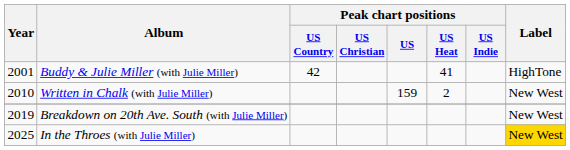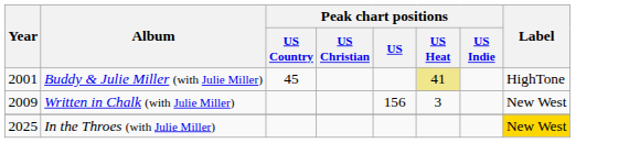 <table class="wikitable">
 <tr>
 <th rowspan="2">Year</th>
 <th rowspan="2">Album</th>
 <th colspan="5">Peak chart positions</th>
 <th rowspan="2">Label</th>
 </tr>
 <tr>
 <th width="40"><small><a href='#'>US Country</a></small></th>
 <th width="40"><small><a href='#'>US Christian</a></small></th>
 <th width="40"><small><a href='#'>US</a></small></th>
 <th width="40"><small><a href='#'>US Heat</a></small></th>
 <th width="40"><small><a href='#'>US Indie</a></small></th>
 </tr>
 <tr>
 <td>2001</td>
 <td><em><a href='#'>Buddy & Julie Miller</a></em> <small>(with <a href='#'>Julie Miller</a>)</small></td>
-<td align="center">42</td>
+<td align="center">45</td>
 <td></td>
 <td></td>
-<td align="center">41</td>
+<td align="center" style="background: khaki;">41</td>
 <td></td>
 <td>HighTone</td>
 </tr>
 <tr>
-<td>2010</td>
+<td>2009</td>
 <td><em><a href='#'>Written in Chalk</a></em> <small>(with <a href='#'>Julie Miller</a>)</small></td>
 <td></td>
 <td></td>
-<td align="center">159</td>
-<td align="center">2</td>
+<td align="center">156</td>
+<td align="center">3</td>
 <td></td>
 <td>New West</td>
 </tr>
 <tr>
-</tr>
-<tr>
-<td>2019</td>
-<td><em>Breakdown on 20th Ave. South</em> <small>(with <a href='#'>Julie Miller</a>)</small></td>
-<td></td>
-<td></td>
-<td></td>
-<td></td>
-<td></td>
-<td>New West</td>
 </tr>
 <tr>
 <td>2025</td>
 <td><em>In the Throes</em> <small>(with <a href='#'>Julie Miller</a>)</small></td>
 <td></td>
 <td></td>
 <td></td>
 <td></td>
 <td></td>
 <td style="background: gold;">New West</td>
 </tr>
 </table>
